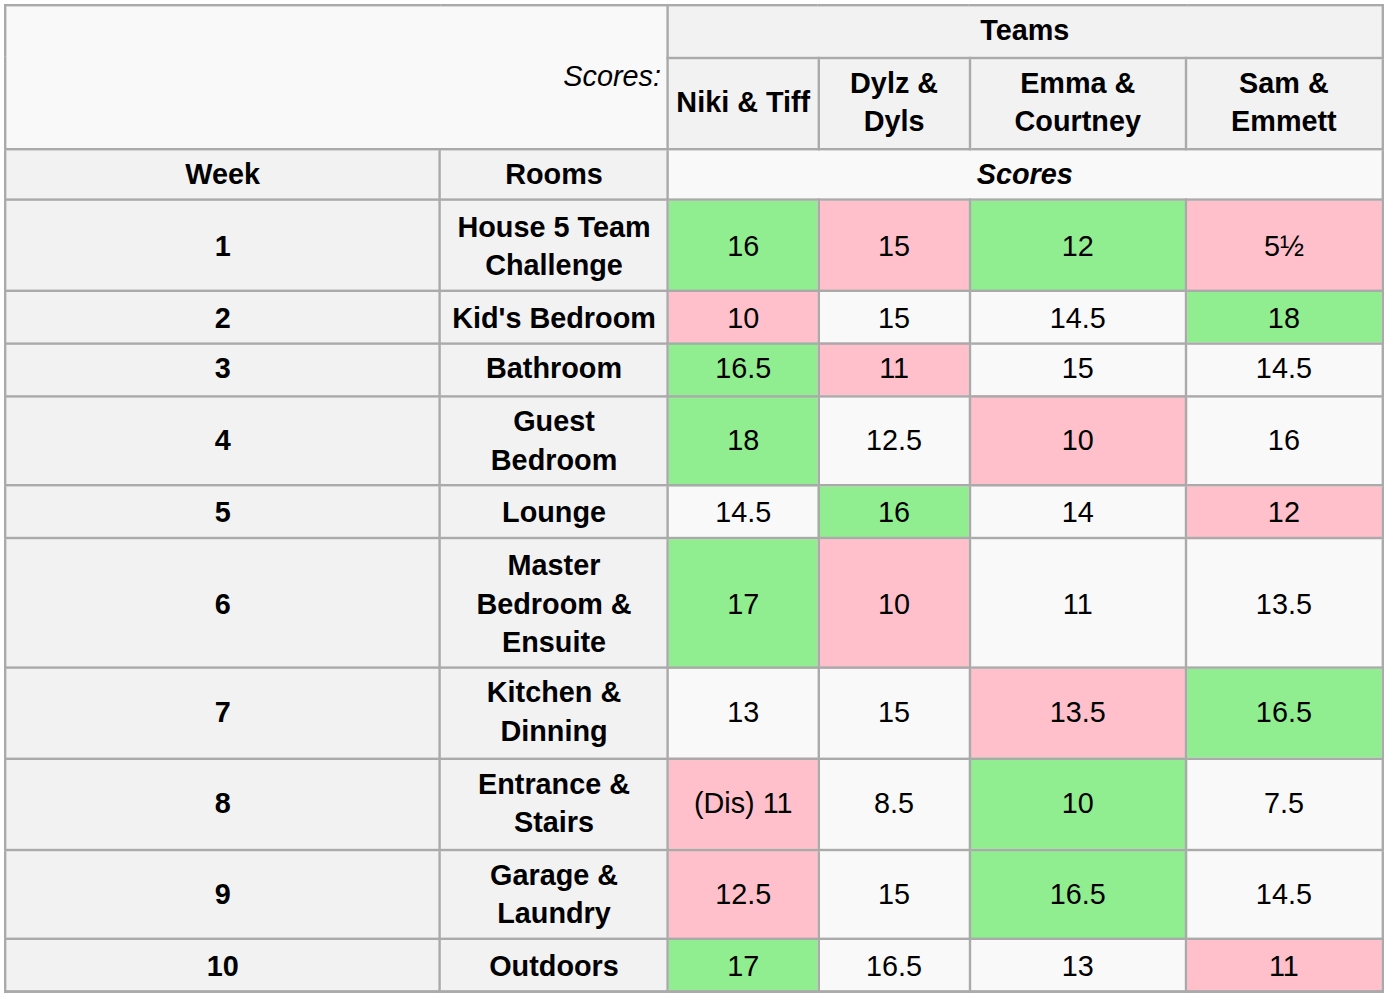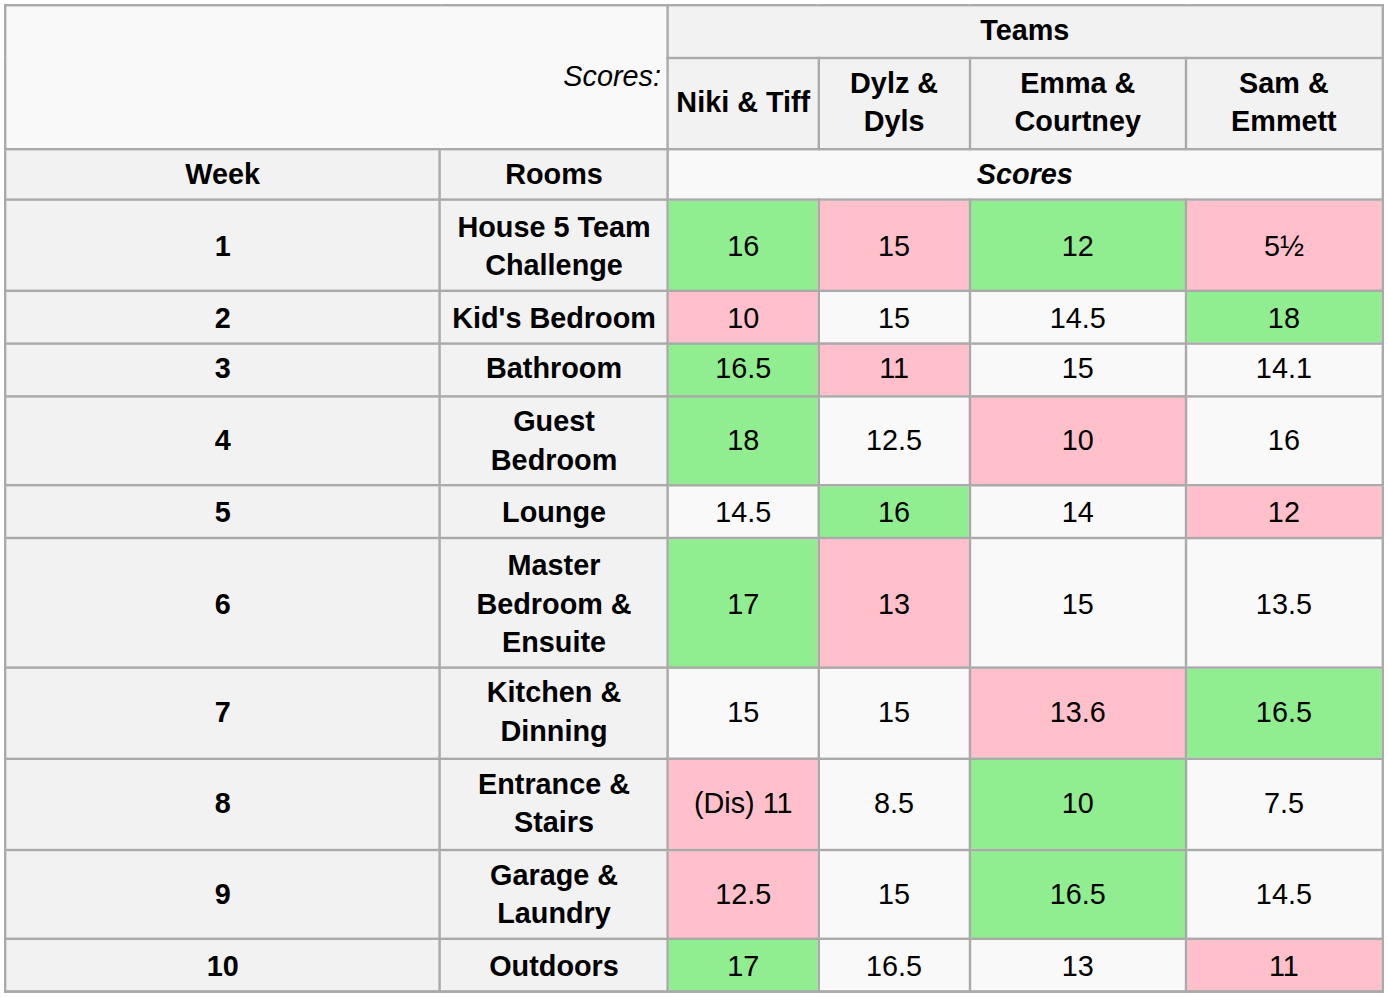 <table class="wikitable" style="text-align: center; font-size: 9pt; line-height:16px; width:65%">
 <tr>
 <td style="width:20%; text-align:right;" colspan="2" rowspan="2"><em>Scores:</em></td>
 <th colspan="4">Teams</th>
 </tr>
 <tr>
 <th style="width:5%;" scope="col" style="background:#f4de00; color:black;">Niki & Tiff</th>
 <th style="width:5%;" scope="col" style="background:#B87BF6; background-color:orange">Dylz & Dyls</th>
 <th style="width:5%;" scope="col" style="background:skyblue; color:black;">Emma & Courtney</th>
 <th style="width:5%;" scope="col" style="background:#B87BF6; color:black;">Sam & Emmett</th>
 </tr>
 <tr>
 <th>Week</th>
 <th>Rooms</th>
 <td colspan="4"><strong><em>Scores</em></strong></td>
 </tr>
 <tr>
 <th>1</th>
 <th style="width:5%;">House 5 Team Challenge</th>
 <td bgcolor="lightgreen">16</td>
 <td bgcolor="pink">15</td>
 <td bgcolor="lightgreen">12</td>
 <td bgcolor="pink">5½</td>
 </tr>
 <tr>
 <th>2</th>
 <th style="width:5%;">Kid's Bedroom</th>
 <td bgcolor="pink">10</td>
 <td>15</td>
 <td>14.5</td>
 <td bgcolor="lightgreen">18</td>
 </tr>
 <tr>
 <th>3</th>
 <th style="width:5%;">Bathroom</th>
 <td bgcolor="lightgreen">16.5</td>
 <td bgcolor="pink">11</td>
 <td>15</td>
-<td>14.5</td>
+<td>14.1</td>
 </tr>
 <tr>
 <th>4</th>
 <th>Guest Bedroom</th>
 <td bgcolor="lightgreen">18</td>
 <td>12.5</td>
 <td bgcolor="pink">10</td>
 <td>16</td>
 </tr>
 <tr>
 <th>5</th>
 <th>Lounge</th>
 <td>14.5</td>
 <td bgcolor="lightgreen">16</td>
 <td>14</td>
 <td bgcolor="pink">12</td>
 </tr>
 <tr>
 <th>6</th>
 <th>Master Bedroom & Ensuite</th>
 <td bgcolor="lightgreen">17</td>
-<td bgcolor="pink">10</td>
-<td>11</td>
+<td bgcolor="pink">13</td>
+<td>15</td>
 <td>13.5</td>
 </tr>
 <tr>
 <th>7</th>
 <th>Kitchen & Dinning</th>
-<td>13</td>
 <td>15</td>
-<td bgcolor="pink">13.5</td>
+<td>15</td>
+<td bgcolor="pink">13.6</td>
 <td bgcolor="lightgreen">16.5</td>
 </tr>
 <tr>
 <th>8</th>
 <th>Entrance & Stairs</th>
 <td bgcolor="pink">(Dis) 11</td>
 <td>8.5</td>
 <td bgcolor="lightgreen">10</td>
 <td>7.5</td>
 </tr>
 <tr>
 <th>9</th>
 <th>Garage & Laundry</th>
 <td bgcolor="pink">12.5</td>
 <td>15</td>
 <td bgcolor="lightgreen">16.5</td>
 <td>14.5</td>
 </tr>
 <tr>
 <th>10</th>
 <th>Outdoors</th>
 <td bgcolor="lightgreen">17</td>
 <td>16.5</td>
 <td>13</td>
 <td bgcolor="pink">11</td>
 </tr>
 <tr>
 </tr>
 </table>
